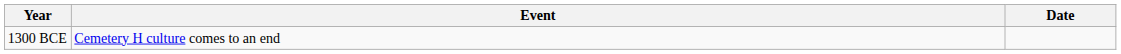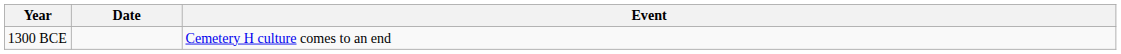 <table class="wikitable" style="width:100%">
 <tr>
 <th style="width:6%">Year</th>
+<th style="width:10%">Date</th>
 <th>Event</th>
-<th style="width:10%">Date</th>
 </tr>
 <tr>
 <td>1300 BCE</td>
+<td></td>
 <td><a href='#'>Cemetery H culture</a> comes to an end</td>
-<td></td>
 </tr>
 </table>
